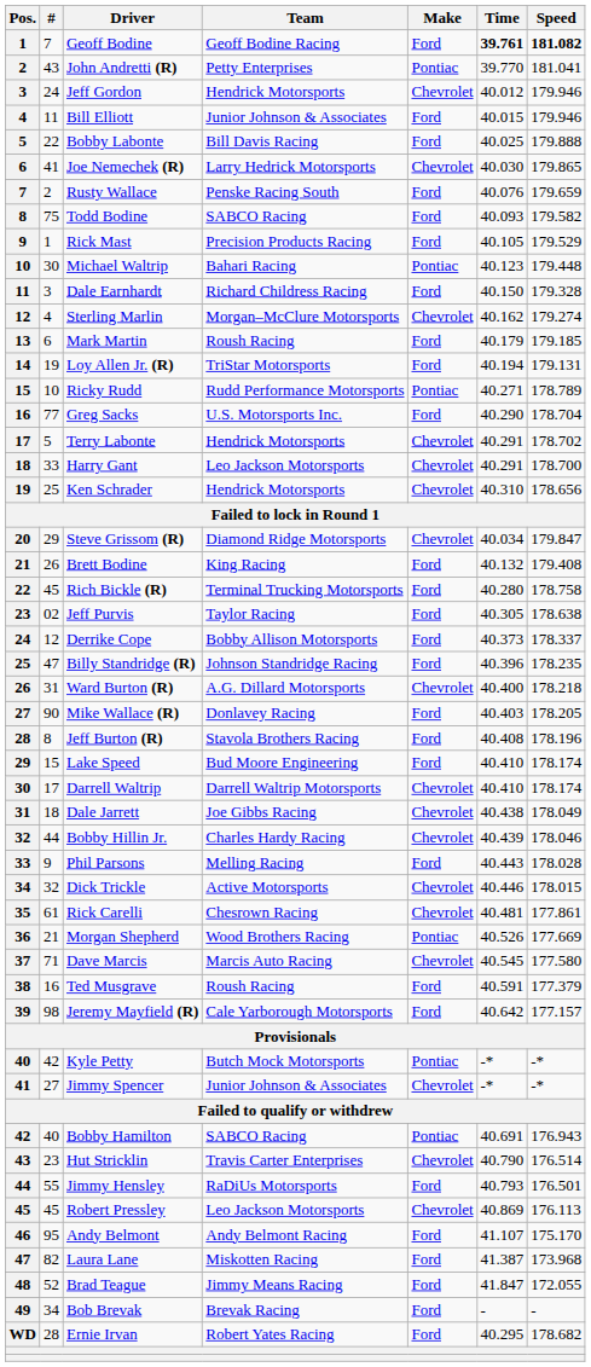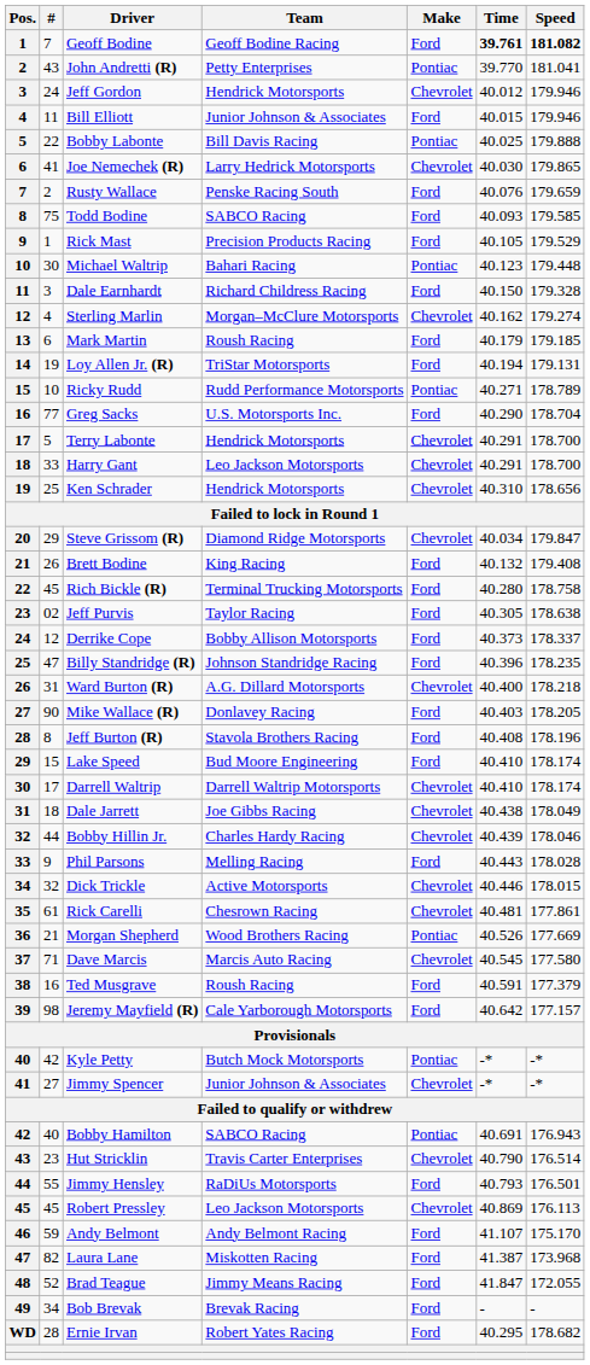 <table class="wikitable">
 <tr>
 <th>Pos.</th>
 <th>#</th>
 <th>Driver</th>
 <th>Team</th>
 <th>Make</th>
 <th>Time</th>
 <th>Speed</th>
 </tr>
 <tr>
 <th>1</th>
 <td>7</td>
 <td><a href='#'>Geoff Bodine</a></td>
 <td><a href='#'>Geoff Bodine Racing</a></td>
 <td><a href='#'>Ford</a></td>
 <td><strong>39.761</strong></td>
 <td><strong>181.082</strong></td>
 </tr>
 <tr>
 <th>2</th>
 <td>43</td>
 <td><a href='#'>John Andretti</a> <strong>(R)</strong></td>
 <td><a href='#'>Petty Enterprises</a></td>
 <td><a href='#'>Pontiac</a></td>
 <td>39.770</td>
 <td>181.041</td>
 </tr>
 <tr>
 <th>3</th>
 <td>24</td>
 <td><a href='#'>Jeff Gordon</a></td>
 <td><a href='#'>Hendrick Motorsports</a></td>
 <td><a href='#'>Chevrolet</a></td>
 <td>40.012</td>
 <td>179.946</td>
 </tr>
 <tr>
 <th>4</th>
 <td>11</td>
 <td><a href='#'>Bill Elliott</a></td>
 <td><a href='#'>Junior Johnson & Associates</a></td>
 <td><a href='#'>Ford</a></td>
 <td>40.015</td>
 <td>179.946</td>
 </tr>
 <tr>
 <th>5</th>
 <td>22</td>
 <td><a href='#'>Bobby Labonte</a></td>
 <td><a href='#'>Bill Davis Racing</a></td>
-<td><a href='#'>Ford</a></td>
+<td><a href='#'>Pontiac</a></td>
 <td>40.025</td>
 <td>179.888</td>
 </tr>
 <tr>
 <th>6</th>
 <td>41</td>
 <td><a href='#'>Joe Nemechek</a> <strong>(R)</strong></td>
 <td><a href='#'>Larry Hedrick Motorsports</a></td>
 <td><a href='#'>Chevrolet</a></td>
 <td>40.030</td>
 <td>179.865</td>
 </tr>
 <tr>
 <th>7</th>
 <td>2</td>
 <td><a href='#'>Rusty Wallace</a></td>
 <td><a href='#'>Penske Racing South</a></td>
 <td><a href='#'>Ford</a></td>
 <td>40.076</td>
 <td>179.659</td>
 </tr>
 <tr>
 <th>8</th>
 <td>75</td>
 <td><a href='#'>Todd Bodine</a></td>
 <td><a href='#'>SABCO Racing</a></td>
 <td><a href='#'>Ford</a></td>
 <td>40.093</td>
-<td>179.582</td>
+<td>179.585</td>
 </tr>
 <tr>
 <th>9</th>
 <td>1</td>
 <td><a href='#'>Rick Mast</a></td>
 <td><a href='#'>Precision Products Racing</a></td>
 <td><a href='#'>Ford</a></td>
 <td>40.105</td>
 <td>179.529</td>
 </tr>
 <tr>
 <th>10</th>
 <td>30</td>
 <td><a href='#'>Michael Waltrip</a></td>
 <td><a href='#'>Bahari Racing</a></td>
 <td><a href='#'>Pontiac</a></td>
 <td>40.123</td>
 <td>179.448</td>
 </tr>
 <tr>
 <th>11</th>
 <td>3</td>
 <td><a href='#'>Dale Earnhardt</a></td>
 <td><a href='#'>Richard Childress Racing</a></td>
 <td><a href='#'>Ford</a></td>
 <td>40.150</td>
 <td>179.328</td>
 </tr>
 <tr>
 <th>12</th>
 <td>4</td>
 <td><a href='#'>Sterling Marlin</a></td>
 <td><a href='#'>Morgan–McClure Motorsports</a></td>
 <td><a href='#'>Chevrolet</a></td>
 <td>40.162</td>
 <td>179.274</td>
 </tr>
 <tr>
 <th>13</th>
 <td>6</td>
 <td><a href='#'>Mark Martin</a></td>
 <td><a href='#'>Roush Racing</a></td>
 <td><a href='#'>Ford</a></td>
 <td>40.179</td>
 <td>179.185</td>
 </tr>
 <tr>
 <th>14</th>
 <td>19</td>
 <td><a href='#'>Loy Allen Jr.</a> <strong>(R)</strong></td>
 <td><a href='#'>TriStar Motorsports</a></td>
 <td><a href='#'>Ford</a></td>
 <td>40.194</td>
 <td>179.131</td>
 </tr>
 <tr>
 <th>15</th>
 <td>10</td>
 <td><a href='#'>Ricky Rudd</a></td>
 <td><a href='#'>Rudd Performance Motorsports</a></td>
 <td><a href='#'>Pontiac</a></td>
 <td>40.271</td>
 <td>178.789</td>
 </tr>
 <tr>
 <th>16</th>
 <td>77</td>
 <td><a href='#'>Greg Sacks</a></td>
 <td><a href='#'>U.S. Motorsports Inc.</a></td>
 <td><a href='#'>Ford</a></td>
 <td>40.290</td>
 <td>178.704</td>
 </tr>
 <tr>
 <th>17</th>
 <td>5</td>
 <td><a href='#'>Terry Labonte</a></td>
 <td><a href='#'>Hendrick Motorsports</a></td>
 <td><a href='#'>Chevrolet</a></td>
 <td>40.291</td>
-<td>178.702</td>
+<td>178.700</td>
 </tr>
 <tr>
 <th>18</th>
 <td>33</td>
 <td><a href='#'>Harry Gant</a></td>
 <td><a href='#'>Leo Jackson Motorsports</a></td>
 <td><a href='#'>Chevrolet</a></td>
 <td>40.291</td>
 <td>178.700</td>
 </tr>
 <tr>
 <th>19</th>
 <td>25</td>
 <td><a href='#'>Ken Schrader</a></td>
 <td><a href='#'>Hendrick Motorsports</a></td>
 <td><a href='#'>Chevrolet</a></td>
 <td>40.310</td>
 <td>178.656</td>
 </tr>
 <tr>
 <th colspan="7">Failed to lock in Round 1</th>
 </tr>
 <tr>
 <th>20</th>
 <td>29</td>
 <td><a href='#'>Steve Grissom</a> <strong>(R)</strong></td>
 <td><a href='#'>Diamond Ridge Motorsports</a></td>
 <td><a href='#'>Chevrolet</a></td>
 <td>40.034</td>
 <td>179.847</td>
 </tr>
 <tr>
 <th>21</th>
 <td>26</td>
 <td><a href='#'>Brett Bodine</a></td>
 <td><a href='#'>King Racing</a></td>
 <td><a href='#'>Ford</a></td>
 <td>40.132</td>
 <td>179.408</td>
 </tr>
 <tr>
 <th>22</th>
 <td>45</td>
 <td><a href='#'>Rich Bickle</a> <strong>(R)</strong></td>
 <td><a href='#'>Terminal Trucking Motorsports</a></td>
 <td><a href='#'>Ford</a></td>
 <td>40.280</td>
 <td>178.758</td>
 </tr>
 <tr>
 <th>23</th>
 <td>02</td>
 <td><a href='#'>Jeff Purvis</a></td>
 <td><a href='#'>Taylor Racing</a></td>
 <td><a href='#'>Ford</a></td>
 <td>40.305</td>
 <td>178.638</td>
 </tr>
 <tr>
 <th>24</th>
 <td>12</td>
 <td><a href='#'>Derrike Cope</a></td>
 <td><a href='#'>Bobby Allison Motorsports</a></td>
 <td><a href='#'>Ford</a></td>
 <td>40.373</td>
 <td>178.337</td>
 </tr>
 <tr>
 <th>25</th>
 <td>47</td>
 <td><a href='#'>Billy Standridge</a> <strong>(R)</strong></td>
 <td><a href='#'>Johnson Standridge Racing</a></td>
 <td><a href='#'>Ford</a></td>
 <td>40.396</td>
 <td>178.235</td>
 </tr>
 <tr>
 <th>26</th>
 <td>31</td>
 <td><a href='#'>Ward Burton</a> <strong>(R)</strong></td>
 <td><a href='#'>A.G. Dillard Motorsports</a></td>
 <td><a href='#'>Chevrolet</a></td>
 <td>40.400</td>
 <td>178.218</td>
 </tr>
 <tr>
 <th>27</th>
 <td>90</td>
 <td><a href='#'>Mike Wallace</a> <strong>(R)</strong></td>
 <td><a href='#'>Donlavey Racing</a></td>
 <td><a href='#'>Ford</a></td>
 <td>40.403</td>
 <td>178.205</td>
 </tr>
 <tr>
 <th>28</th>
 <td>8</td>
 <td><a href='#'>Jeff Burton</a> <strong>(R)</strong></td>
 <td><a href='#'>Stavola Brothers Racing</a></td>
 <td><a href='#'>Ford</a></td>
 <td>40.408</td>
 <td>178.196</td>
 </tr>
 <tr>
 <th>29</th>
 <td>15</td>
 <td><a href='#'>Lake Speed</a></td>
 <td><a href='#'>Bud Moore Engineering</a></td>
 <td><a href='#'>Ford</a></td>
 <td>40.410</td>
 <td>178.174</td>
 </tr>
 <tr>
 <th>30</th>
 <td>17</td>
 <td><a href='#'>Darrell Waltrip</a></td>
 <td><a href='#'>Darrell Waltrip Motorsports</a></td>
 <td><a href='#'>Chevrolet</a></td>
 <td>40.410</td>
 <td>178.174</td>
 </tr>
 <tr>
 <th>31</th>
 <td>18</td>
 <td><a href='#'>Dale Jarrett</a></td>
 <td><a href='#'>Joe Gibbs Racing</a></td>
 <td><a href='#'>Chevrolet</a></td>
 <td>40.438</td>
 <td>178.049</td>
 </tr>
 <tr>
 <th>32</th>
 <td>44</td>
 <td><a href='#'>Bobby Hillin Jr.</a></td>
 <td><a href='#'>Charles Hardy Racing</a></td>
 <td><a href='#'>Chevrolet</a></td>
 <td>40.439</td>
 <td>178.046</td>
 </tr>
 <tr>
 <th>33</th>
 <td>9</td>
 <td><a href='#'>Phil Parsons</a></td>
 <td><a href='#'>Melling Racing</a></td>
 <td><a href='#'>Ford</a></td>
 <td>40.443</td>
 <td>178.028</td>
 </tr>
 <tr>
 <th>34</th>
 <td>32</td>
 <td><a href='#'>Dick Trickle</a></td>
 <td><a href='#'>Active Motorsports</a></td>
 <td><a href='#'>Chevrolet</a></td>
 <td>40.446</td>
 <td>178.015</td>
 </tr>
 <tr>
 <th>35</th>
 <td>61</td>
 <td><a href='#'>Rick Carelli</a></td>
 <td><a href='#'>Chesrown Racing</a></td>
 <td><a href='#'>Chevrolet</a></td>
 <td>40.481</td>
 <td>177.861</td>
 </tr>
 <tr>
 <th>36</th>
 <td>21</td>
 <td><a href='#'>Morgan Shepherd</a></td>
 <td><a href='#'>Wood Brothers Racing</a></td>
 <td><a href='#'>Pontiac</a></td>
 <td>40.526</td>
 <td>177.669</td>
 </tr>
 <tr>
 <th>37</th>
 <td>71</td>
 <td><a href='#'>Dave Marcis</a></td>
 <td><a href='#'>Marcis Auto Racing</a></td>
 <td><a href='#'>Chevrolet</a></td>
 <td>40.545</td>
 <td>177.580</td>
 </tr>
 <tr>
 <th>38</th>
 <td>16</td>
 <td><a href='#'>Ted Musgrave</a></td>
 <td><a href='#'>Roush Racing</a></td>
 <td><a href='#'>Ford</a></td>
 <td>40.591</td>
 <td>177.379</td>
 </tr>
 <tr>
 <th>39</th>
 <td>98</td>
 <td><a href='#'>Jeremy Mayfield</a> <strong>(R)</strong></td>
 <td><a href='#'>Cale Yarborough Motorsports</a></td>
 <td><a href='#'>Ford</a></td>
 <td>40.642</td>
 <td>177.157</td>
 </tr>
 <tr>
 <th colspan="7">Provisionals</th>
 </tr>
 <tr>
 <th>40</th>
 <td>42</td>
 <td><a href='#'>Kyle Petty</a></td>
 <td><a href='#'>Butch Mock Motorsports</a></td>
 <td><a href='#'>Pontiac</a></td>
 <td>-*</td>
 <td>-*</td>
 </tr>
 <tr>
 <th>41</th>
 <td>27</td>
 <td><a href='#'>Jimmy Spencer</a></td>
 <td><a href='#'>Junior Johnson & Associates</a></td>
 <td><a href='#'>Chevrolet</a></td>
 <td>-*</td>
 <td>-*</td>
 </tr>
 <tr>
 <th colspan="7">Failed to qualify or withdrew</th>
 </tr>
 <tr>
 <th>42</th>
 <td>40</td>
 <td><a href='#'>Bobby Hamilton</a></td>
 <td><a href='#'>SABCO Racing</a></td>
 <td><a href='#'>Pontiac</a></td>
 <td>40.691</td>
 <td>176.943</td>
 </tr>
 <tr>
 <th>43</th>
 <td>23</td>
 <td><a href='#'>Hut Stricklin</a></td>
 <td><a href='#'>Travis Carter Enterprises</a></td>
 <td><a href='#'>Chevrolet</a></td>
 <td>40.790</td>
 <td>176.514</td>
 </tr>
 <tr>
 <th>44</th>
 <td>55</td>
 <td><a href='#'>Jimmy Hensley</a></td>
 <td><a href='#'>RaDiUs Motorsports</a></td>
 <td><a href='#'>Ford</a></td>
 <td>40.793</td>
 <td>176.501</td>
 </tr>
 <tr>
 <th>45</th>
 <td>45</td>
 <td><a href='#'>Robert Pressley</a></td>
 <td><a href='#'>Leo Jackson Motorsports</a></td>
 <td><a href='#'>Chevrolet</a></td>
 <td>40.869</td>
 <td>176.113</td>
 </tr>
 <tr>
 <th>46</th>
-<td>95</td>
+<td>59</td>
 <td><a href='#'>Andy Belmont</a></td>
 <td><a href='#'>Andy Belmont Racing</a></td>
 <td><a href='#'>Ford</a></td>
 <td>41.107</td>
 <td>175.170</td>
 </tr>
 <tr>
 <th>47</th>
 <td>82</td>
 <td><a href='#'>Laura Lane</a></td>
 <td><a href='#'>Miskotten Racing</a></td>
 <td><a href='#'>Ford</a></td>
 <td>41.387</td>
 <td>173.968</td>
 </tr>
 <tr>
 <th>48</th>
 <td>52</td>
 <td><a href='#'>Brad Teague</a></td>
 <td><a href='#'>Jimmy Means Racing</a></td>
 <td><a href='#'>Ford</a></td>
 <td>41.847</td>
 <td>172.055</td>
 </tr>
 <tr>
 <th>49</th>
 <td>34</td>
 <td><a href='#'>Bob Brevak</a></td>
 <td><a href='#'>Brevak Racing</a></td>
 <td><a href='#'>Ford</a></td>
 <td>-</td>
 <td>-</td>
 </tr>
 <tr>
 <th>WD</th>
 <td>28</td>
 <td><a href='#'>Ernie Irvan</a></td>
 <td><a href='#'>Robert Yates Racing</a></td>
 <td><a href='#'>Ford</a></td>
 <td>40.295</td>
 <td>178.682</td>
 </tr>
 <tr>
 <th colspan="7"></th>
 </tr>
 <tr>
 <th colspan="7"></th>
 </tr>
 </table>
